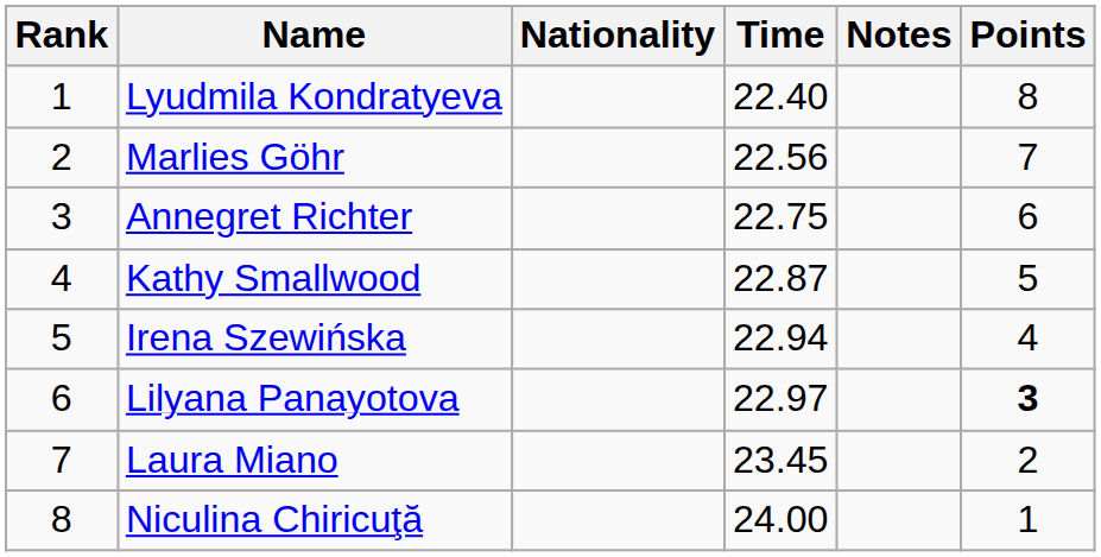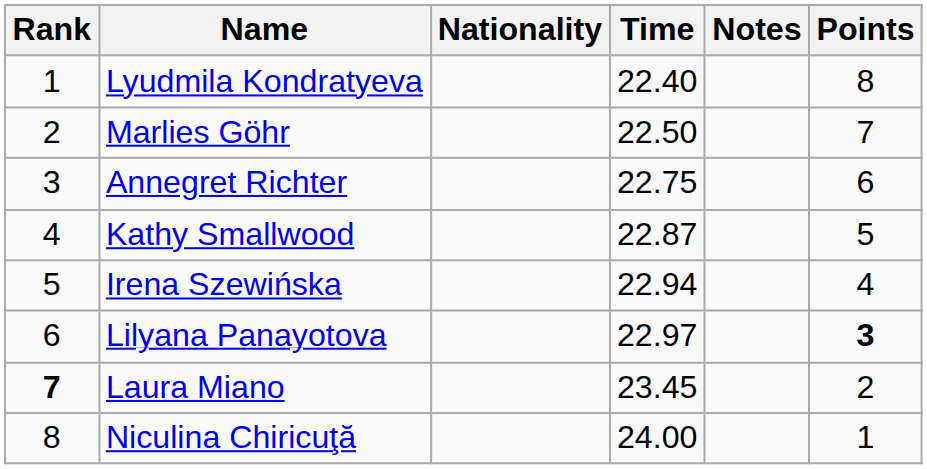 <table class="wikitable sortable" style="text-align:center">
 <tr>
 <th>Rank</th>
 <th>Name</th>
 <th>Nationality</th>
 <th>Time</th>
 <th>Notes</th>
 <th>Points</th>
 </tr>
 <tr>
 <td>1</td>
 <td align=left><a href='#'>Lyudmila Kondratyeva</a></td>
 <td align=left></td>
 <td>22.40</td>
 <td></td>
 <td>8</td>
 </tr>
 <tr>
 <td>2</td>
 <td align=left><a href='#'>Marlies Göhr</a></td>
 <td align=left></td>
-<td>22.56</td>
+<td>22.50</td>
 <td></td>
 <td>7</td>
 </tr>
 <tr>
 <td>3</td>
 <td align=left><a href='#'>Annegret Richter</a></td>
 <td align=left></td>
 <td>22.75</td>
 <td></td>
 <td>6</td>
 </tr>
 <tr>
 <td>4</td>
 <td align=left><a href='#'>Kathy Smallwood</a></td>
 <td align=left></td>
 <td>22.87</td>
 <td></td>
 <td>5</td>
 </tr>
 <tr>
 <td>5</td>
 <td align=left><a href='#'>Irena Szewińska</a></td>
 <td align=left></td>
 <td>22.94</td>
 <td></td>
 <td>4</td>
 </tr>
 <tr>
 <td>6</td>
 <td align=left><a href='#'>Lilyana Panayotova</a></td>
 <td align=left></td>
 <td>22.97</td>
 <td></td>
 <td><strong>3</strong></td>
 </tr>
 <tr>
-<td>7</td>
+<td><strong>7</strong></td>
 <td align=left><a href='#'>Laura Miano</a></td>
 <td align=left></td>
 <td>23.45</td>
 <td></td>
 <td>2</td>
 </tr>
 <tr>
 <td>8</td>
 <td align=left><a href='#'>Niculina Chiricuţă</a></td>
 <td align=left></td>
 <td>24.00</td>
 <td></td>
 <td>1</td>
 </tr>
 </table>
